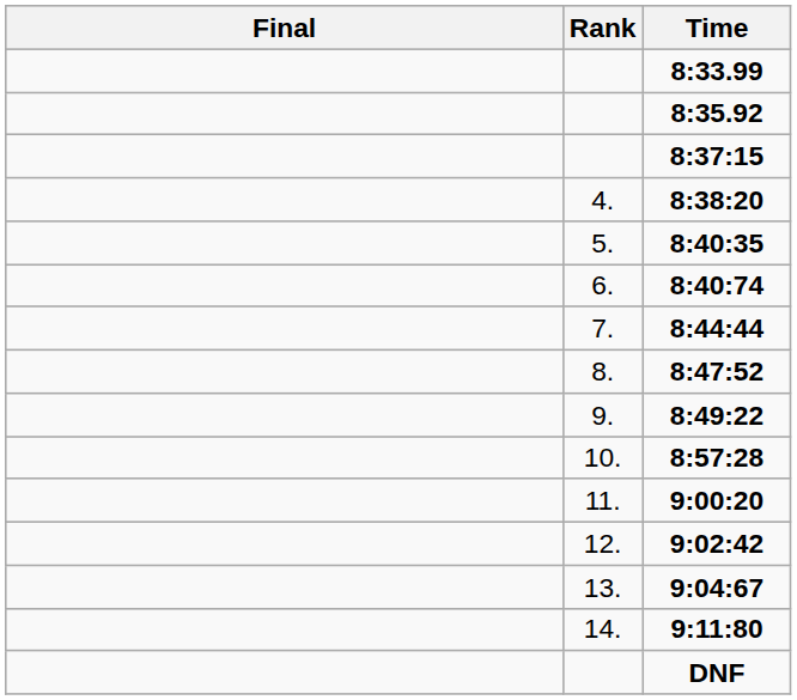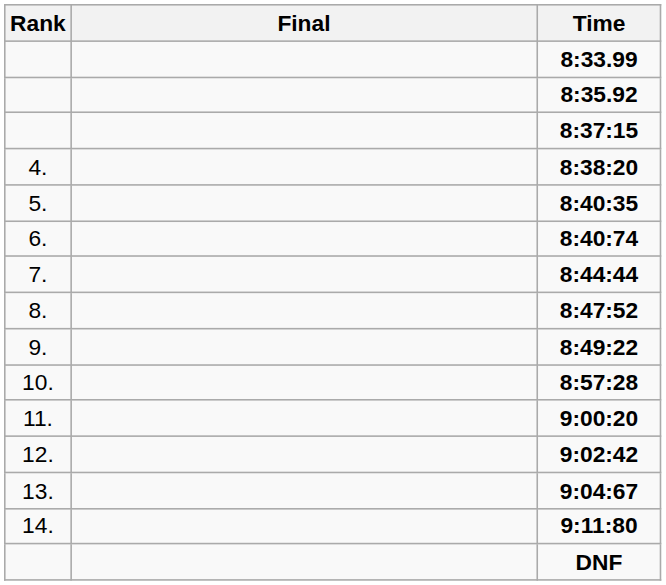 <table class="wikitable" style="border-collapse: collapse; font-size: 90%;">
 <tr>
+<th>Rank</th>
 <th style="width: 20em">Final</th>
-<th>Rank</th>
 <th style="width: 5em">Time</th>
 </tr>
 <tr>
+<td align="center"></td>
 <td></td>
-<td align="center"></td>
 <td align="center"><strong>8:33.99</strong></td>
 </tr>
 <tr>
+<td align="center"></td>
 <td></td>
-<td align="center"></td>
 <td align="center"><strong>8:35.92</strong></td>
 </tr>
 <tr>
+<td align="center"></td>
 <td></td>
-<td align="center"></td>
 <td align="center"><strong>8:37:15</strong></td>
 </tr>
 <tr>
+<td align="center">4.</td>
 <td></td>
-<td align="center">4.</td>
 <td align="center"><strong>8:38:20</strong></td>
 </tr>
 <tr>
+<td align="center">5.</td>
 <td></td>
-<td align="center">5.</td>
 <td align="center"><strong>8:40:35</strong></td>
 </tr>
 <tr>
+<td align="center">6.</td>
 <td></td>
-<td align="center">6.</td>
 <td align="center"><strong>8:40:74</strong></td>
 </tr>
 <tr>
+<td align="center">7.</td>
 <td></td>
-<td align="center">7.</td>
 <td align="center"><strong>8:44:44</strong></td>
 </tr>
 <tr>
+<td align="center">8.</td>
 <td></td>
-<td align="center">8.</td>
 <td align="center"><strong>8:47:52</strong></td>
 </tr>
 <tr>
+<td align="center">9.</td>
 <td></td>
-<td align="center">9.</td>
 <td align="center"><strong>8:49:22</strong></td>
 </tr>
 <tr>
+<td align="center">10.</td>
 <td></td>
-<td align="center">10.</td>
 <td align="center"><strong>8:57:28</strong></td>
 </tr>
 <tr>
+<td align="center">11.</td>
 <td></td>
-<td align="center">11.</td>
 <td align="center"><strong>9:00:20</strong></td>
 </tr>
 <tr>
+<td align="center">12.</td>
 <td></td>
-<td align="center">12.</td>
 <td align="center"><strong>9:02:42</strong></td>
 </tr>
 <tr>
+<td align="center">13.</td>
 <td></td>
-<td align="center">13.</td>
 <td align="center"><strong>9:04:67</strong></td>
 </tr>
 <tr>
+<td align="center">14.</td>
 <td></td>
-<td align="center">14.</td>
 <td align="center"><strong>9:11:80</strong></td>
 </tr>
 <tr>
+<td align="center"></td>
 <td></td>
-<td align="center"></td>
 <td align="center"><strong>DNF</strong></td>
 </tr>
 </table>
